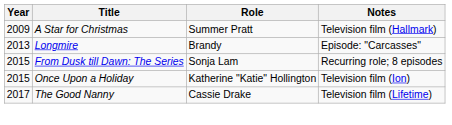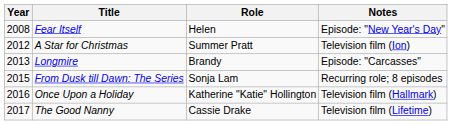 <table class="wikitable">
 <tr>
 <th>Year</th>
 <th>Title</th>
 <th>Role</th>
 <th>Notes</th>
 </tr>
 <tr>
-<td>2009</td>
+<td>2008</td>
+<td><em><a href='#'>Fear Itself</a></em></td>
+<td>Helen</td>
+<td>Episode: "<a href='#'>New Year's Day</a>"</td>
+</tr>
+<tr>
+<td>2012</td>
 <td><em>A Star for Christmas</em></td>
 <td>Summer Pratt</td>
-<td>Television film (<a href='#'>Hallmark</a>)</td>
+<td>Television film (<a href='#'>Ion</a>)</td>
 </tr>
 <tr>
 <td>2013</td>
 <td><em><a href='#'>Longmire</a></em></td>
 <td>Brandy</td>
 <td>Episode: "Carcasses"</td>
 </tr>
 <tr>
 <td>2015</td>
 <td><em><a href='#'>From Dusk till Dawn: The Series</a></em></td>
 <td>Sonja Lam</td>
 <td>Recurring role; 8 episodes</td>
 </tr>
 <tr>
-<td>2015</td>
+<td>2016</td>
 <td><em>Once Upon a Holiday</em></td>
 <td>Katherine "Katie" Hollington</td>
-<td>Television film (<a href='#'>Ion</a>)</td>
+<td>Television film (<a href='#'>Hallmark</a>)</td>
 </tr>
 <tr>
 <td>2017</td>
 <td><em>The Good Nanny</em></td>
 <td>Cassie Drake</td>
 <td>Television film (<a href='#'>Lifetime</a>)</td>
 </tr>
 </table>
